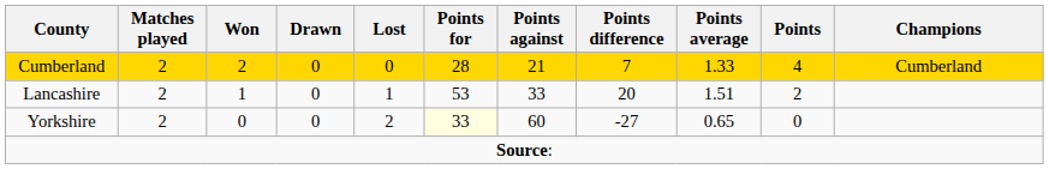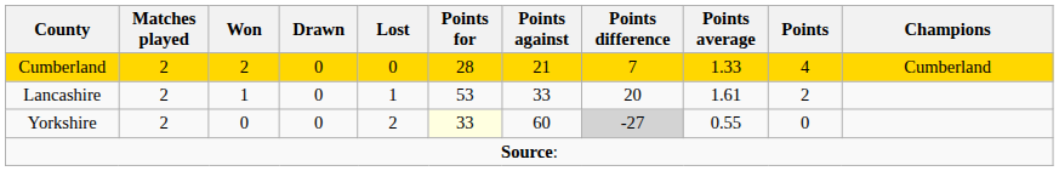 <table class="wikitable plainrowheaders" style="text-align: center; width: 60%">
 <tr>
 <th scope="col" style="width: 5%;">County</th>
 <th scope="col" style="width: 5%;">Matches played</th>
 <th scope="col" style="width: 5%;">Won</th>
 <th scope="col" style="width: 5%;">Drawn</th>
 <th scope="col" style="width: 5%;">Lost</th>
 <th scope="col" style="width: 5%;">Points for</th>
 <th scope="col" style="width: 5%;">Points against</th>
 <th scope="col" style="width: 5%;">Points difference</th>
 <th scope="col" style="width: 5%;">Points average</th>
 <th scope="col" style="width: 5%;">Points</th>
 <th scope="col" style="width: 15%;">Champions</th>
 </tr>
 <tr style="background: gold;">
 <td>Cumberland</td>
 <td>2</td>
 <td>2</td>
 <td>0</td>
 <td>0</td>
 <td>28</td>
 <td>21</td>
 <td>7</td>
 <td>1.33</td>
 <td>4</td>
 <td>Cumberland</td>
 </tr>
 <tr>
 <td>Lancashire</td>
 <td>2</td>
 <td>1</td>
 <td>0</td>
 <td>1</td>
 <td>53</td>
 <td>33</td>
 <td>20</td>
-<td>1.51</td>
+<td>1.61</td>
 <td>2</td>
 <td></td>
 </tr>
 <tr>
 <td>Yorkshire</td>
 <td>2</td>
 <td>0</td>
 <td>0</td>
 <td>2</td>
 <td style="background: lightyellow;">33</td>
 <td>60</td>
-<td>-27</td>
-<td>0.65</td>
+<td style="background: lightgrey;">-27</td>
+<td>0.55</td>
 <td>0</td>
 <td></td>
 </tr>
 <tr>
 <td colspan="11"><strong>Source</strong>:</td>
 </tr>
 </table>
